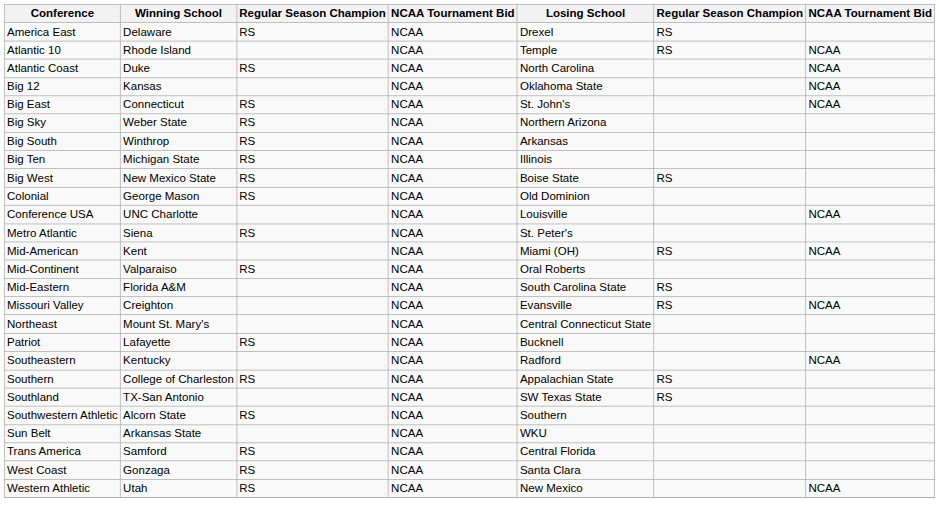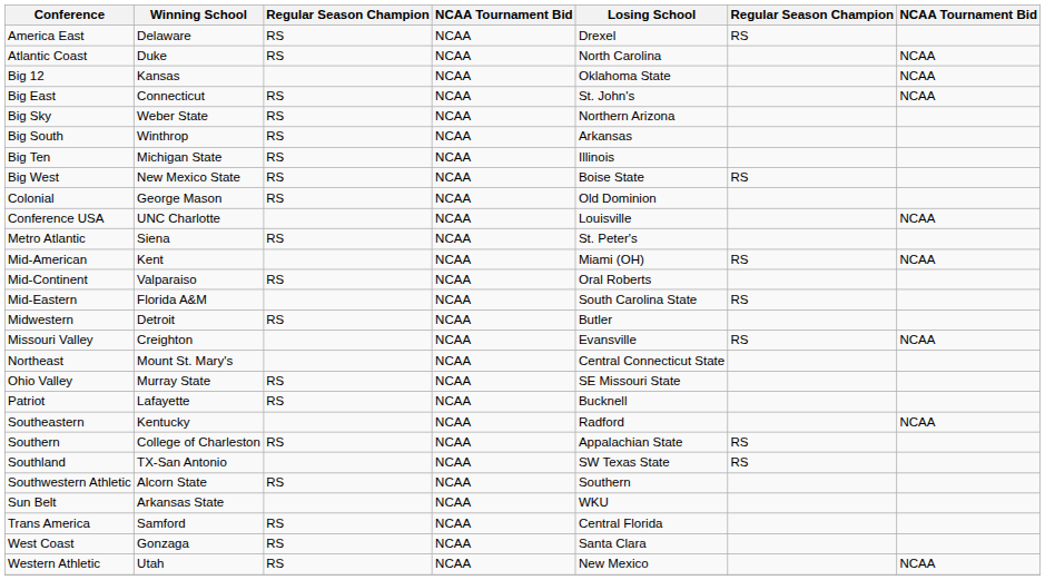 <table class="wikitable">
 <tr>
 <th>Conference</th>
 <th>Winning School</th>
 <th>Regular Season Champion</th>
 <th>NCAA Tournament Bid</th>
 <th>Losing School</th>
 <th>Regular Season Champion</th>
 <th>NCAA Tournament Bid</th>
 </tr>
 <tr>
 <td>America East</td>
 <td>Delaware</td>
 <td>RS</td>
 <td>NCAA</td>
 <td>Drexel</td>
 <td>RS</td>
 <td></td>
-</tr>
-<tr>
-<td>Atlantic 10</td>
-<td>Rhode Island</td>
-<td></td>
-<td>NCAA</td>
-<td>Temple</td>
-<td>RS</td>
-<td>NCAA</td>
 </tr>
 <tr>
 <td>Atlantic Coast</td>
 <td>Duke</td>
 <td>RS</td>
 <td>NCAA</td>
 <td>North Carolina</td>
 <td></td>
 <td>NCAA</td>
 </tr>
 <tr>
 <td>Big 12</td>
 <td>Kansas</td>
 <td></td>
 <td>NCAA</td>
 <td>Oklahoma State</td>
 <td></td>
 <td>NCAA</td>
 </tr>
 <tr>
 <td>Big East</td>
 <td>Connecticut</td>
 <td>RS</td>
 <td>NCAA</td>
 <td>St. John's</td>
 <td></td>
 <td>NCAA</td>
 </tr>
 <tr>
 <td>Big Sky</td>
 <td>Weber State</td>
 <td>RS</td>
 <td>NCAA</td>
 <td>Northern Arizona</td>
 <td></td>
 <td></td>
 </tr>
 <tr>
 <td>Big South</td>
 <td>Winthrop</td>
 <td>RS</td>
 <td>NCAA</td>
 <td>Arkansas</td>
 <td></td>
 <td></td>
 </tr>
 <tr>
 <td>Big Ten</td>
 <td>Michigan State</td>
 <td>RS</td>
 <td>NCAA</td>
 <td>Illinois</td>
 <td></td>
 <td></td>
 </tr>
 <tr>
 <td>Big West</td>
 <td>New Mexico State</td>
 <td>RS</td>
 <td>NCAA</td>
 <td>Boise State</td>
 <td>RS</td>
 <td></td>
 </tr>
 <tr>
 <td>Colonial</td>
 <td>George Mason</td>
 <td>RS</td>
 <td>NCAA</td>
 <td>Old Dominion</td>
 <td></td>
 <td></td>
 </tr>
 <tr>
 <td>Conference USA</td>
 <td>UNC Charlotte</td>
 <td></td>
 <td>NCAA</td>
 <td>Louisville</td>
 <td></td>
 <td>NCAA</td>
 </tr>
 <tr>
 <td>Metro Atlantic</td>
 <td>Siena</td>
 <td>RS</td>
 <td>NCAA</td>
 <td>St. Peter's</td>
 <td></td>
 <td></td>
 </tr>
 <tr>
 <td>Mid-American</td>
 <td>Kent</td>
 <td></td>
 <td>NCAA</td>
 <td>Miami (OH)</td>
 <td>RS</td>
 <td>NCAA</td>
 </tr>
 <tr>
 <td>Mid-Continent</td>
 <td>Valparaiso</td>
 <td>RS</td>
 <td>NCAA</td>
 <td>Oral Roberts</td>
 <td></td>
 <td></td>
 </tr>
 <tr>
 <td>Mid-Eastern</td>
 <td>Florida A&M</td>
 <td></td>
 <td>NCAA</td>
 <td>South Carolina State</td>
 <td>RS</td>
 <td></td>
 </tr>
 <tr>
+<td>Midwestern</td>
+<td>Detroit</td>
+<td>RS</td>
+<td>NCAA</td>
+<td>Butler</td>
+<td></td>
+<td></td>
+</tr>
+<tr>
 <td>Missouri Valley</td>
 <td>Creighton</td>
 <td></td>
 <td>NCAA</td>
 <td>Evansville</td>
 <td>RS</td>
 <td>NCAA</td>
 </tr>
 <tr>
 <td>Northeast</td>
 <td>Mount St. Mary's</td>
 <td></td>
 <td>NCAA</td>
 <td>Central Connecticut State</td>
+<td></td>
+<td></td>
+</tr>
+<tr>
+<td>Ohio Valley</td>
+<td>Murray State</td>
+<td>RS</td>
+<td>NCAA</td>
+<td>SE Missouri State</td>
 <td></td>
 <td></td>
 </tr>
 <tr>
 <td>Patriot</td>
 <td>Lafayette</td>
 <td>RS</td>
 <td>NCAA</td>
 <td>Bucknell</td>
 <td></td>
 <td></td>
 </tr>
 <tr>
 <td>Southeastern</td>
 <td>Kentucky</td>
 <td></td>
 <td>NCAA</td>
 <td>Radford</td>
 <td></td>
 <td>NCAA</td>
 </tr>
 <tr>
 <td>Southern</td>
 <td>College of Charleston</td>
 <td>RS</td>
 <td>NCAA</td>
 <td>Appalachian State</td>
 <td>RS</td>
 <td></td>
 </tr>
 <tr>
 <td>Southland</td>
 <td>TX-San Antonio</td>
 <td></td>
 <td>NCAA</td>
 <td>SW Texas State</td>
 <td>RS</td>
 <td></td>
 </tr>
 <tr>
 <td>Southwestern Athletic</td>
 <td>Alcorn State</td>
 <td>RS</td>
 <td>NCAA</td>
 <td>Southern</td>
 <td></td>
 <td></td>
 </tr>
 <tr>
 <td>Sun Belt</td>
 <td>Arkansas State</td>
 <td></td>
 <td>NCAA</td>
 <td>WKU</td>
 <td></td>
 <td></td>
 </tr>
 <tr>
 <td>Trans America</td>
 <td>Samford</td>
 <td>RS</td>
 <td>NCAA</td>
 <td>Central Florida</td>
 <td></td>
 <td></td>
 </tr>
 <tr>
 <td>West Coast</td>
 <td>Gonzaga</td>
 <td>RS</td>
 <td>NCAA</td>
 <td>Santa Clara</td>
 <td></td>
 <td></td>
 </tr>
 <tr>
 <td>Western Athletic</td>
 <td>Utah</td>
 <td>RS</td>
 <td>NCAA</td>
 <td>New Mexico</td>
 <td></td>
 <td>NCAA</td>
 </tr>
 <tr>
 </tr>
 </table>
